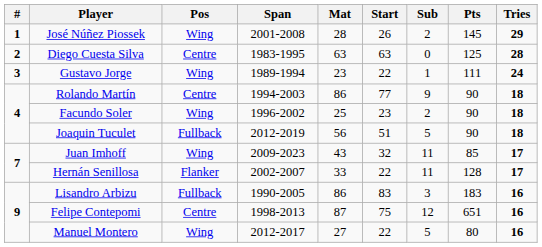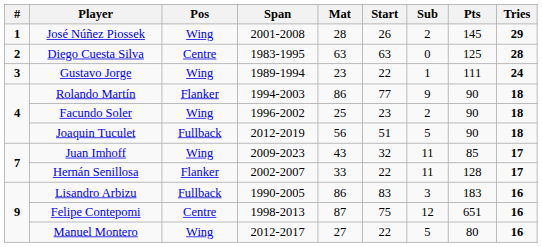 <table class="wikitable" style="font-size:100%; text-align:center;">
 <tr>
 <th style="width:25px;">#</th>
 <th style="width:162px;">Player</th>
 <th style="width:90px;">Pos</th>
 <th style="width:95px;">Span</th>
 <th style="width:50px;">Mat</th>
 <th style="width:50px;">Start</th>
 <th style="width:45px;">Sub</th>
 <th style="width:55px;">Pts</th>
 <th style="width:45px;">Tries</th>
 </tr>
 <tr>
 <td><strong>1</strong></td>
 <td><a href='#'>José Núñez Piossek</a></td>
 <td><a href='#'>Wing</a></td>
 <td>2001-2008</td>
 <td>28</td>
 <td>26</td>
 <td>2</td>
 <td>145</td>
 <td><strong>29</strong></td>
 </tr>
 <tr>
 <td><strong>2</strong></td>
 <td><a href='#'>Diego Cuesta Silva</a></td>
 <td><a href='#'>Centre</a></td>
 <td>1983-1995</td>
 <td>63</td>
 <td>63</td>
 <td>0</td>
 <td>125</td>
 <td><strong>28</strong></td>
 </tr>
 <tr>
 <td><strong>3</strong></td>
 <td><a href='#'>Gustavo Jorge</a></td>
 <td><a href='#'>Wing</a></td>
 <td>1989-1994</td>
 <td>23</td>
 <td>22</td>
 <td>1</td>
 <td>111</td>
 <td><strong>24</strong></td>
 </tr>
 <tr>
 <td rowspan=3><strong>4</strong></td>
 <td><a href='#'>Rolando Martín</a></td>
-<td><a href='#'>Centre</a></td>
+<td><a href='#'>Flanker</a></td>
 <td>1994-2003</td>
 <td>86</td>
 <td>77</td>
 <td>9</td>
 <td>90</td>
 <td><strong>18</strong></td>
 </tr>
 <tr>
 <td><a href='#'>Facundo Soler</a></td>
 <td><a href='#'>Wing</a></td>
 <td>1996-2002</td>
 <td>25</td>
 <td>23</td>
 <td>2</td>
 <td>90</td>
 <td><strong>18</strong></td>
 </tr>
 <tr>
 <td><a href='#'>Joaquin Tuculet</a></td>
 <td><a href='#'>Fullback</a></td>
 <td>2012-2019</td>
 <td>56</td>
 <td>51</td>
 <td>5</td>
 <td>90</td>
 <td><strong>18</strong></td>
 </tr>
 <tr>
 <td rowspan=2><strong>7</strong></td>
 <td><a href='#'>Juan Imhoff</a></td>
 <td><a href='#'>Wing</a></td>
 <td>2009-2023</td>
 <td>43</td>
 <td>32</td>
 <td>11</td>
 <td>85</td>
 <td><strong>17</strong></td>
 </tr>
 <tr>
 <td><a href='#'>Hernán Senillosa</a></td>
 <td><a href='#'>Flanker</a></td>
 <td>2002-2007</td>
 <td>33</td>
 <td>22</td>
 <td>11</td>
 <td>128</td>
 <td><strong>17</strong></td>
 </tr>
 <tr>
 <td rowspan=3><strong>9</strong></td>
 <td><a href='#'>Lisandro Arbizu</a></td>
 <td><a href='#'>Fullback</a></td>
 <td>1990-2005</td>
 <td>86</td>
 <td>83</td>
 <td>3</td>
 <td>183</td>
 <td><strong>16</strong></td>
 </tr>
 <tr>
 <td><a href='#'>Felipe Contepomi</a></td>
 <td><a href='#'>Centre</a></td>
 <td>1998-2013</td>
 <td>87</td>
 <td>75</td>
 <td>12</td>
 <td>651</td>
 <td><strong>16</strong></td>
 </tr>
 <tr>
 <td><a href='#'>Manuel Montero</a></td>
 <td><a href='#'>Wing</a></td>
 <td>2012-2017</td>
 <td>27</td>
 <td>22</td>
 <td>5</td>
 <td>80</td>
 <td><strong>16</strong></td>
 </tr>
 </table>
